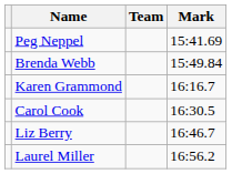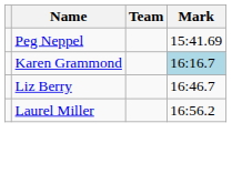 <table class=wikitable>
 <tr>
 <th></th>
 <th>Name</th>
 <th>Team</th>
 <th>Mark</th>
 </tr>
 <tr>
 <td></td>
 <td><a href='#'>Peg Neppel</a></td>
 <td></td>
 <td>15:41.69 </td>
 </tr>
 <tr>
 <td></td>
-<td><a href='#'>Brenda Webb</a></td>
-<td></td>
-<td>15:49.84</td>
-</tr>
-<tr>
-<td></td>
 <td><a href='#'>Karen Grammond</a></td>
 <td></td>
-<td>16:16.7</td>
-</tr>
-<tr>
-<td></td>
-<td><a href='#'>Carol Cook</a></td>
-<td></td>
-<td>16:30.5</td>
+<td style="background: lightblue;">16:16.7</td>
 </tr>
 <tr>
 <td></td>
 <td><a href='#'>Liz Berry</a></td>
 <td></td>
 <td>16:46.7</td>
 </tr>
 <tr>
 <td></td>
 <td><a href='#'>Laurel Miller</a></td>
 <td></td>
 <td>16:56.2</td>
 </tr>
 </table>
